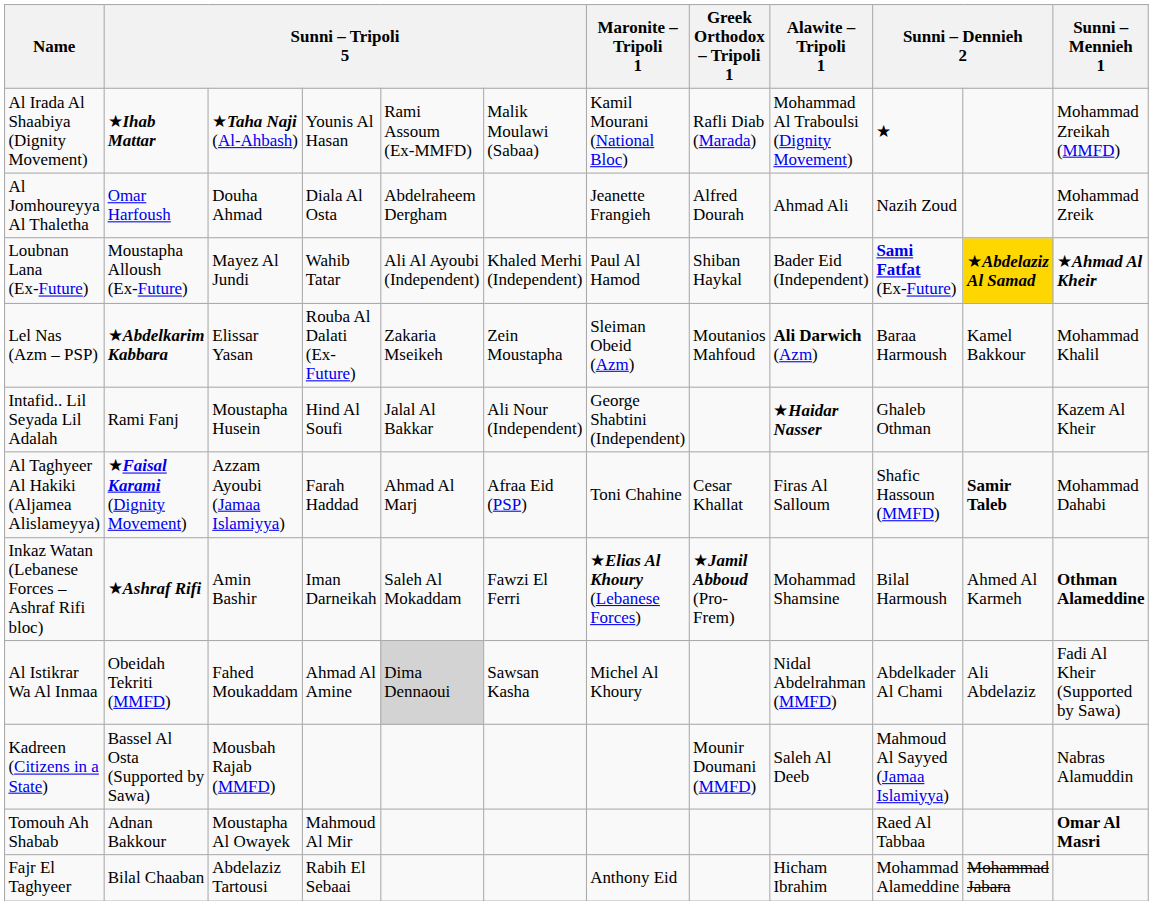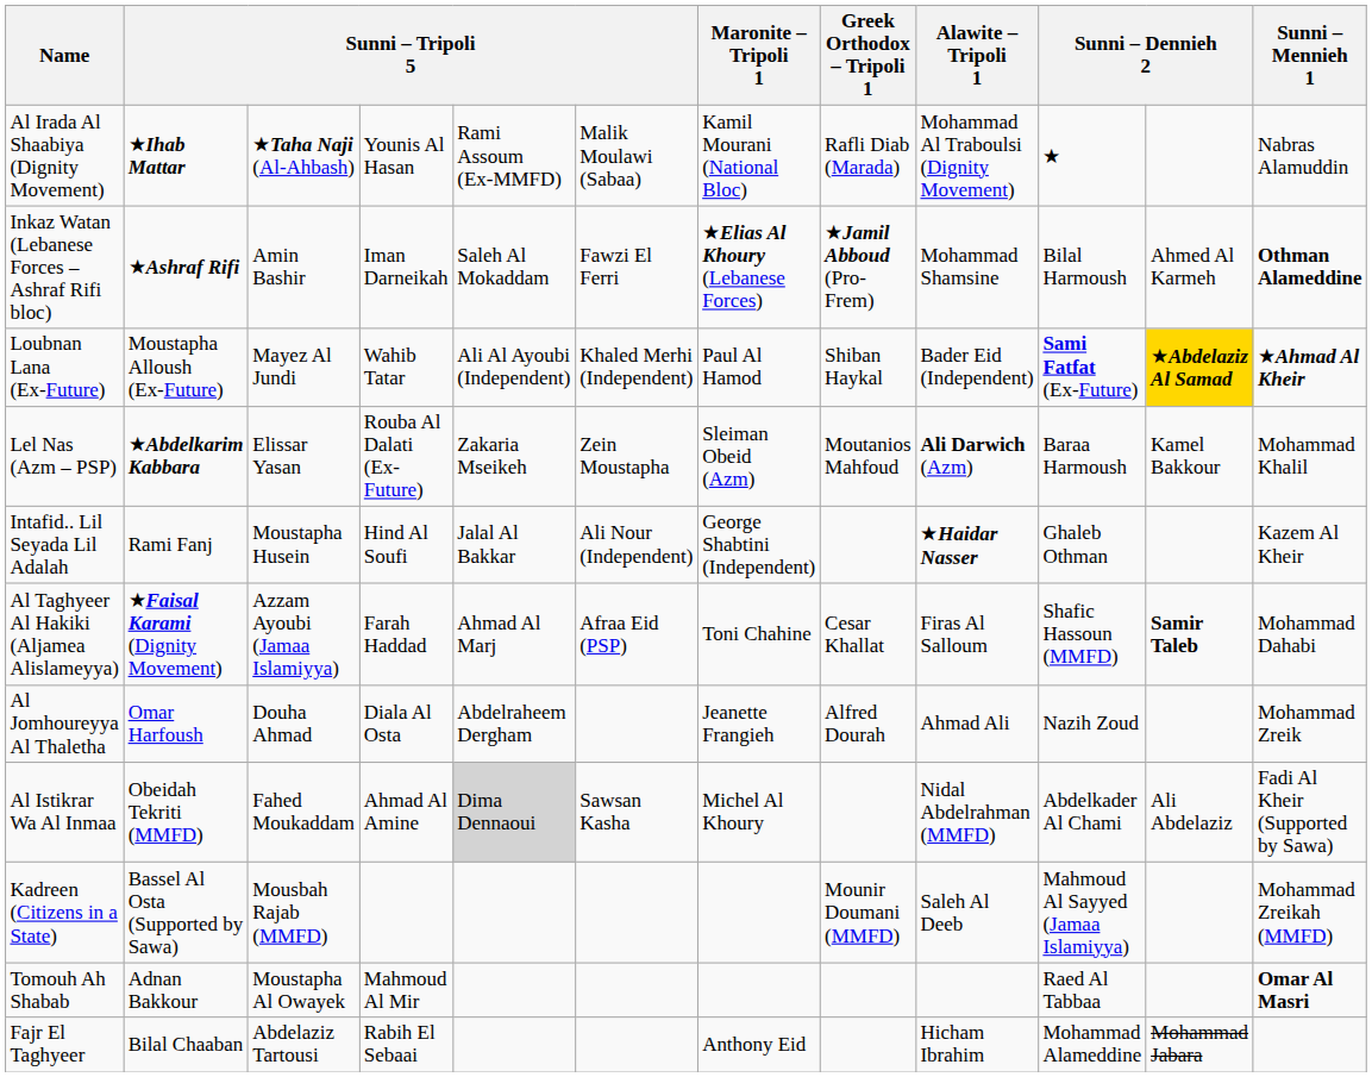 <table class="wikitable">
 <tr>
 <th>Name</th>
 <th colspan="5">Sunni – Tripoli<br>5</th>
 <th>Maronite – Tripoli<br>1</th>
 <th>Greek Orthodox – Tripoli<br>1</th>
 <th>Alawite – Tripoli<br>1</th>
 <th colspan="2">Sunni – Dennieh<br>2</th>
 <th>Sunni – Mennieh<br>1</th>
 </tr>
 <tr>
 <td>Al Irada Al Shaabiya<br>(Dignity Movement)</td>
 <td>★<strong><em>Ihab Mattar</em></strong></td>
 <td>★<strong><em>Taha Naji</em></strong><br>(<a href='#'>Al-Ahbash</a>)</td>
 <td>Younis Al Hasan</td>
 <td>Rami Assoum<br>(Ex-MMFD)</td>
 <td>Malik Moulawi<br>(Sabaa)</td>
 <td>Kamil Mourani<br>(<a href='#'>National Bloc</a>)</td>
 <td>Rafli Diab<br>(<a href='#'>Marada</a>)</td>
 <td>Mohammad Al Traboulsi<br>(<a href='#'>Dignity Movement</a>)</td>
 <td>★<strong><em></em></strong></td>
 <td></td>
-<td>Mohammad Zreikah<br>(<a href='#'>MMFD</a>)</td>
+<td>Nabras Alamuddin</td>
 </tr>
 <tr>
-<td>Al Jomhoureyya Al Thaletha</td>
-<td><a href='#'>Omar Harfoush</a></td>
-<td>Douha Ahmad</td>
-<td>Diala Al Osta</td>
-<td>Abdelraheem Dergham</td>
-<td></td>
-<td>Jeanette Frangieh</td>
-<td>Alfred Dourah</td>
-<td>Ahmad Ali</td>
-<td>Nazih Zoud</td>
-<td></td>
-<td>Mohammad Zreik</td>
+<td>Inkaz Watan<br>(Lebanese Forces – Ashraf Rifi bloc)</td>
+<td>★<strong><em>Ashraf Rifi</em></strong></td>
+<td>Amin Bashir</td>
+<td>Iman Darneikah</td>
+<td>Saleh Al Mokaddam</td>
+<td>Fawzi El Ferri</td>
+<td>★<strong><em>Elias Al Khoury</em></strong><br>(<a href='#'>Lebanese Forces</a>)</td>
+<td>★<strong><em>Jamil Abboud</em></strong><br>(Pro-Frem)</td>
+<td>Mohammad Shamsine</td>
+<td>Bilal Harmoush</td>
+<td>Ahmed Al Karmeh</td>
+<td><strong>Othman Alameddine</strong></td>
 </tr>
 <tr>
 <td>Loubnan Lana<br>(Ex-<a href='#'>Future</a>)</td>
 <td>Moustapha Alloush<br>(Ex-<a href='#'>Future</a>)</td>
 <td>Mayez Al Jundi</td>
 <td>Wahib Tatar</td>
 <td>Ali Al Ayoubi<br>(Independent)</td>
 <td>Khaled Merhi<br>(Independent)</td>
 <td>Paul Al Hamod</td>
 <td>Shiban Haykal</td>
 <td>Bader Eid<br>(Independent)</td>
 <td><strong><a href='#'>Sami Fatfat</a></strong><br>(Ex-<a href='#'>Future</a>)</td>
 <td style="background: gold;">★<strong><em>Abdelaziz Al Samad</em></strong></td>
 <td>★<strong><em>Ahmad Al Kheir</em></strong></td>
 </tr>
 <tr>
 <td>Lel Nas<br>(Azm – PSP)</td>
 <td>★<strong><em>Abdelkarim Kabbara</em></strong></td>
 <td>Elissar Yasan</td>
 <td>Rouba Al Dalati<br>(Ex-<a href='#'>Future</a>)</td>
 <td>Zakaria Mseikeh</td>
 <td>Zein Moustapha</td>
 <td>Sleiman Obeid<br>(<a href='#'>Azm</a>)</td>
 <td>Moutanios Mahfoud</td>
 <td><strong>Ali Darwich</strong>  (<a href='#'>Azm</a>)</td>
 <td>Baraa Harmoush</td>
 <td>Kamel Bakkour</td>
 <td>Mohammad Khalil</td>
 </tr>
 <tr>
 <td>Intafid.. Lil Seyada Lil Adalah</td>
 <td>Rami Fanj</td>
 <td>Moustapha Husein</td>
 <td>Hind Al Soufi</td>
 <td>Jalal Al Bakkar</td>
 <td>Ali Nour<br>(Independent)</td>
 <td>George Shabtini<br>(Independent)</td>
 <td></td>
 <td>★<strong><em>Haidar Nasser</em></strong></td>
 <td>Ghaleb Othman</td>
 <td></td>
 <td>Kazem Al Kheir</td>
 </tr>
 <tr>
 <td>Al Taghyeer Al Hakiki<br>(Aljamea Alislameyya)</td>
 <td>★<strong><em><a href='#'>Faisal Karami</a></em></strong><br>(<a href='#'>Dignity Movement</a>)</td>
 <td>Azzam Ayoubi<br>(<a href='#'>Jamaa Islamiyya</a>)</td>
 <td>Farah Haddad</td>
 <td>Ahmad Al Marj</td>
 <td>Afraa Eid<br>(<a href='#'>PSP</a>)</td>
 <td>Toni Chahine</td>
 <td>Cesar Khallat</td>
 <td>Firas Al Salloum</td>
 <td>Shafic Hassoun<br>(<a href='#'>MMFD</a>)</td>
 <td><strong>Samir Taleb</strong></td>
 <td>Mohammad Dahabi</td>
 </tr>
 <tr>
-<td>Inkaz Watan<br>(Lebanese Forces – Ashraf Rifi bloc)</td>
-<td>★<strong><em>Ashraf Rifi</em></strong></td>
-<td>Amin Bashir</td>
-<td>Iman Darneikah</td>
-<td>Saleh Al Mokaddam</td>
-<td>Fawzi El Ferri</td>
-<td>★<strong><em>Elias Al Khoury</em></strong><br>(<a href='#'>Lebanese Forces</a>)</td>
-<td>★<strong><em>Jamil Abboud</em></strong><br>(Pro-Frem)</td>
-<td>Mohammad Shamsine</td>
-<td>Bilal Harmoush</td>
-<td>Ahmed Al Karmeh</td>
-<td><strong>Othman Alameddine</strong></td>
+<td>Al Jomhoureyya Al Thaletha</td>
+<td><a href='#'>Omar Harfoush</a></td>
+<td>Douha Ahmad</td>
+<td>Diala Al Osta</td>
+<td>Abdelraheem Dergham</td>
+<td></td>
+<td>Jeanette Frangieh</td>
+<td>Alfred Dourah</td>
+<td>Ahmad Ali</td>
+<td>Nazih Zoud</td>
+<td></td>
+<td>Mohammad Zreik</td>
 </tr>
 <tr>
 <td>Al Istikrar Wa Al Inmaa</td>
 <td>Obeidah Tekriti<br>(<a href='#'>MMFD</a>)</td>
 <td>Fahed Moukaddam</td>
 <td>Ahmad Al Amine</td>
 <td style="background: lightgrey;">Dima Dennaoui</td>
 <td>Sawsan Kasha</td>
 <td>Michel Al Khoury</td>
 <td></td>
 <td>Nidal Abdelrahman<br>(<a href='#'>MMFD</a>)</td>
 <td>Abdelkader Al Chami</td>
 <td>Ali Abdelaziz</td>
 <td>Fadi Al Kheir<br>(Supported by Sawa)</td>
 </tr>
 <tr>
 <td>Kadreen<br>(<a href='#'>Citizens in a State</a>)</td>
 <td>Bassel Al Osta<br>(Supported by Sawa)</td>
 <td>Mousbah Rajab<br>(<a href='#'>MMFD</a>)</td>
 <td></td>
 <td></td>
 <td></td>
 <td></td>
 <td>Mounir Doumani<br>(<a href='#'>MMFD</a>)</td>
 <td>Saleh Al Deeb</td>
 <td>Mahmoud Al Sayyed<br>(<a href='#'>Jamaa Islamiyya</a>)</td>
 <td></td>
-<td>Nabras Alamuddin</td>
+<td>Mohammad Zreikah<br>(<a href='#'>MMFD</a>)</td>
 </tr>
 <tr>
 <td>Tomouh Ah Shabab</td>
 <td>Adnan Bakkour</td>
 <td>Moustapha Al Owayek</td>
 <td>Mahmoud Al Mir</td>
 <td></td>
 <td></td>
 <td></td>
 <td></td>
 <td></td>
 <td>Raed Al Tabbaa</td>
 <td></td>
 <td><strong>Omar Al Masri</strong></td>
 </tr>
 <tr>
 <td>Fajr El Taghyeer</td>
 <td>Bilal Chaaban</td>
 <td>Abdelaziz Tartousi</td>
 <td>Rabih El Sebaai</td>
 <td></td>
 <td></td>
 <td>Anthony Eid</td>
 <td></td>
 <td>Hicham Ibrahim</td>
 <td>Mohammad Alameddine</td>
 <td><s>Mohammad Jabara</s></td>
 <td></td>
 </tr>
 <tr>
 </tr>
 </table>
